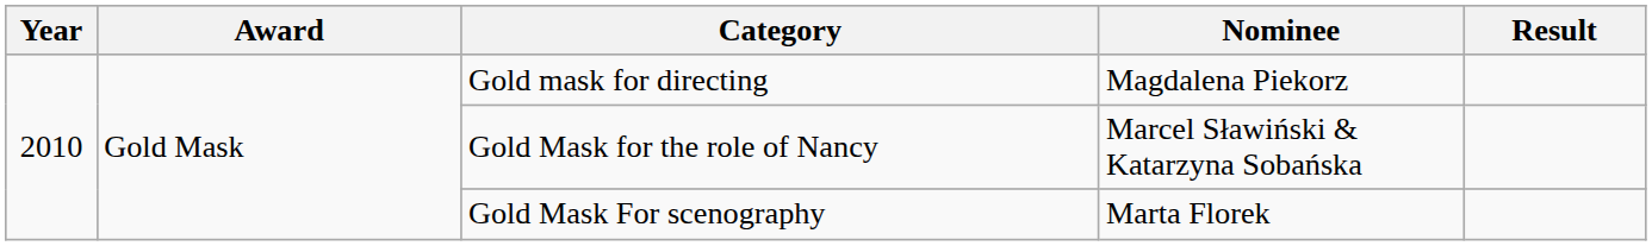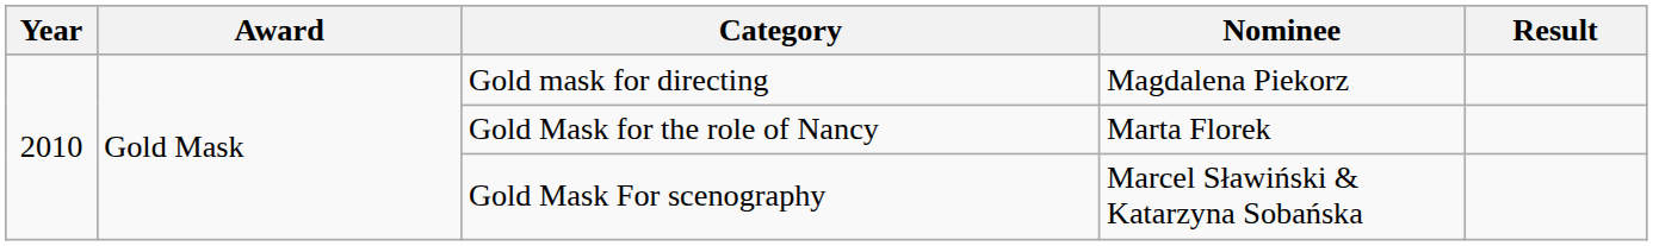 <table class="wikitable" style="width:95%;">
 <tr>
 <th style="width:5%;">Year</th>
 <th style="width:20%;">Award</th>
 <th style="width:35%;">Category</th>
 <th style="width:20%;">Nominee</th>
 <th style="width:10%;">Result</th>
 </tr>
 <tr>
 <td rowspan="3" style="text-align:center;">2010</td>
 <td rowspan="3">Gold Mask</td>
 <td>Gold mask for directing</td>
 <td>Magdalena Piekorz</td>
 <td></td>
 </tr>
 <tr>
 <td>Gold Mask for the role of Nancy</td>
-<td>Marcel Sławiński & Katarzyna Sobańska</td>
+<td>Marta Florek</td>
 <td></td>
 </tr>
 <tr>
 <td>Gold Mask For scenography</td>
-<td>Marta Florek</td>
+<td>Marcel Sławiński & Katarzyna Sobańska</td>
 <td></td>
 </tr>
 </table>
